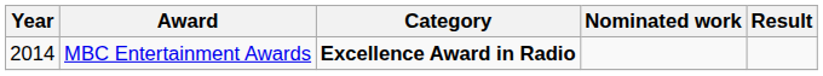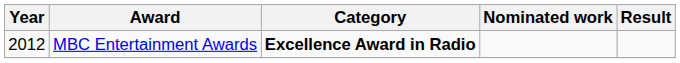 <table class="wikitable">
 <tr>
 <th>Year</th>
 <th>Award</th>
 <th>Category</th>
 <th>Nominated work</th>
 <th>Result</th>
 </tr>
 <tr>
-<td>2014</td>
+<td>2012</td>
 <td><a href='#'>MBC Entertainment Awards</a></td>
 <td><strong>Excellence Award in Radio</strong></td>
 <td></td>
 <td></td>
 </tr>
 <tr>
 </tr>
 </table>
